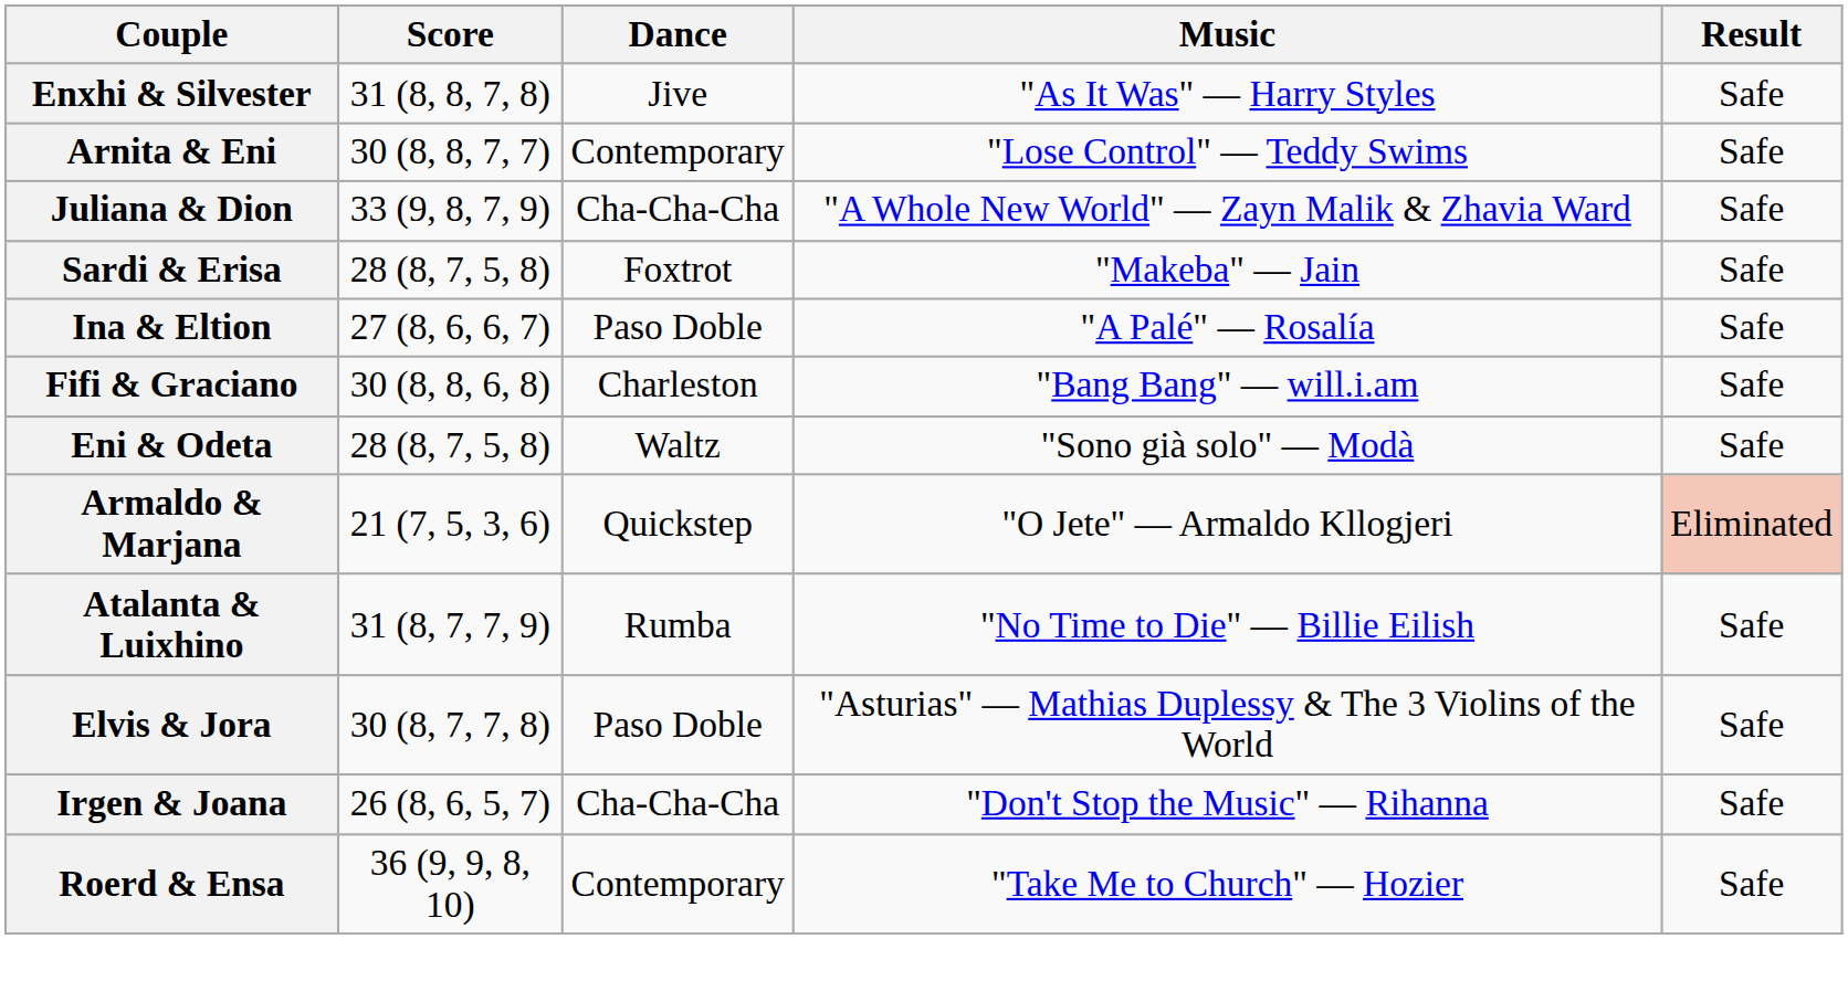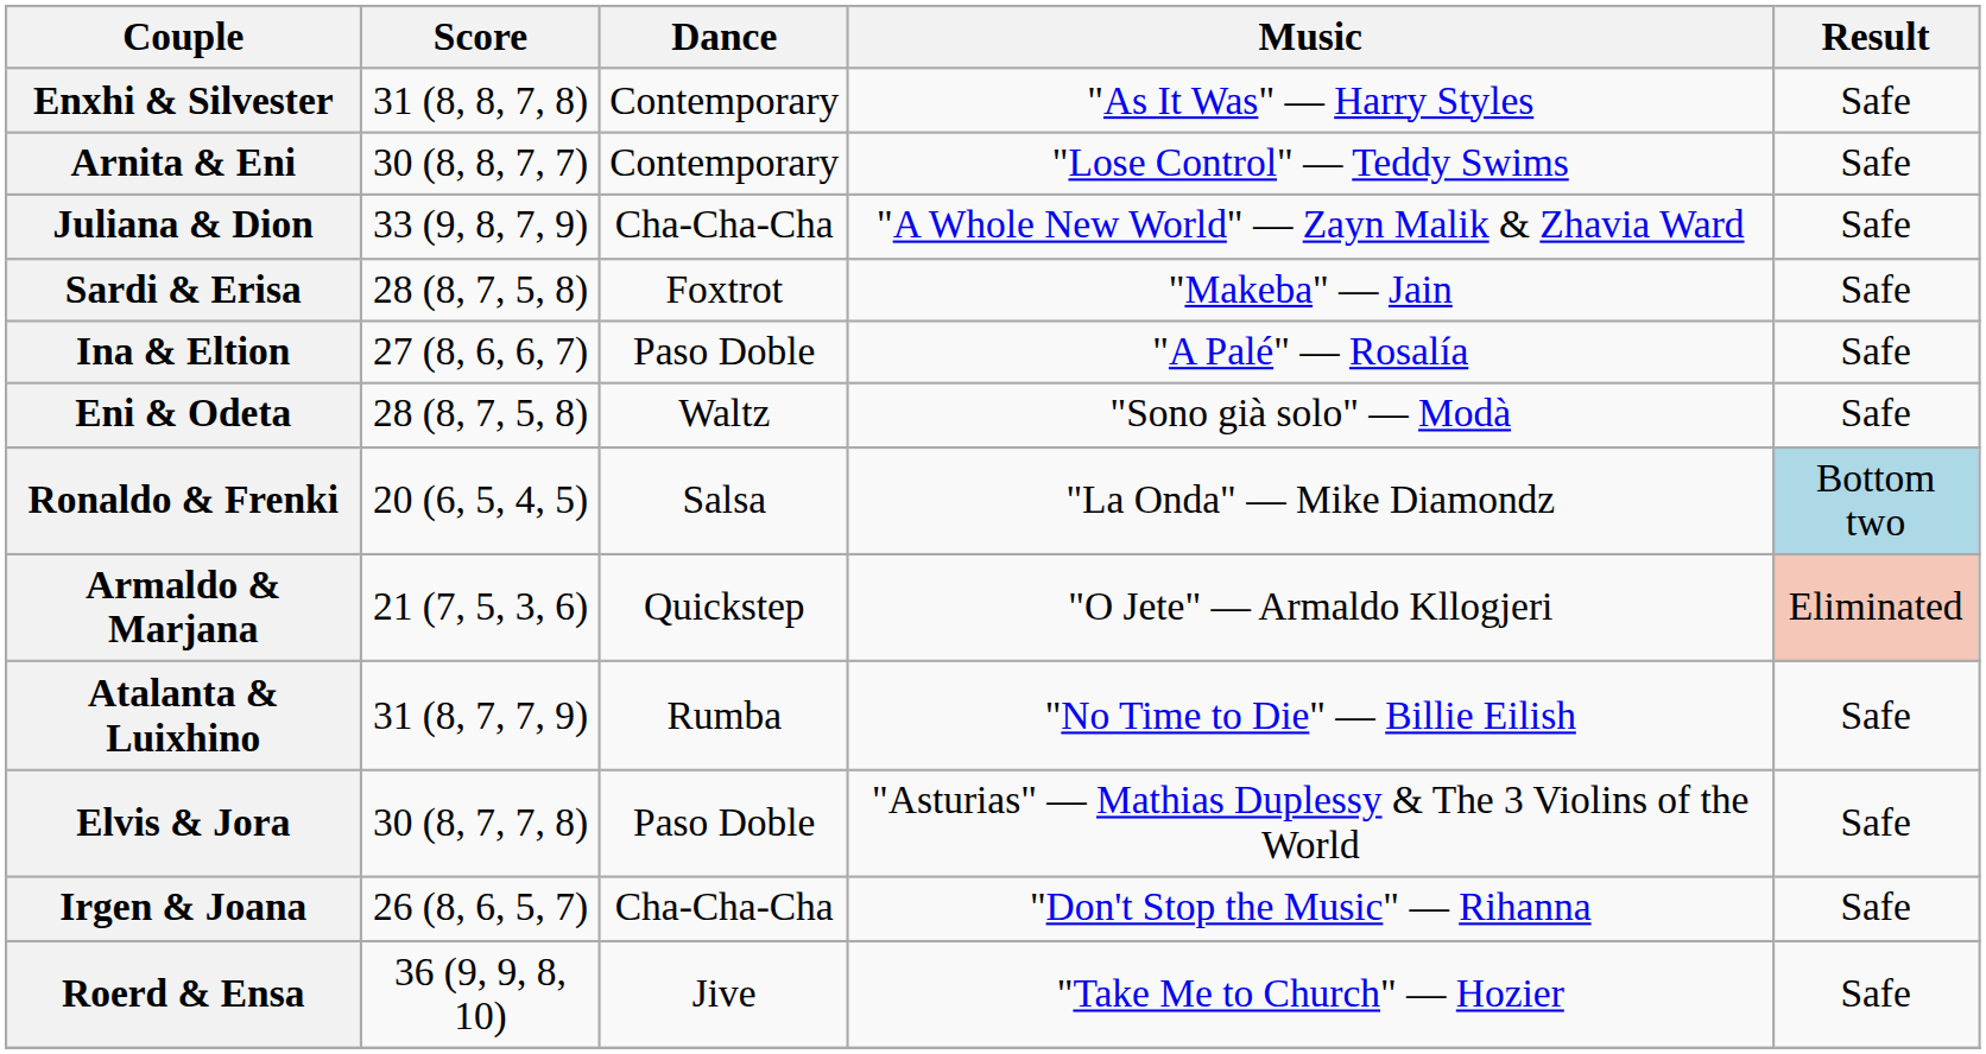 <table class="wikitable sortable" style="text-align:center; width: 90%">
 <tr>
 <th scope="col">Couple</th>
 <th scope="col">Score</th>
 <th scope="col" class="unsortable">Dance</th>
 <th scope="col" class="unsortable">Music</th>
 <th scope="col" class="unsortable">Result</th>
 </tr>
 <tr>
 <th scope="row">Enxhi & Silvester</th>
 <td>31 (8, 8, 7, 8)</td>
-<td>Jive</td>
+<td>Contemporary</td>
 <td>"<a href='#'>As It Was</a>" — <a href='#'>Harry Styles</a></td>
 <td>Safe</td>
 </tr>
 <tr>
 <th scope="row">Arnita & Eni</th>
 <td>30 (8, 8, 7, 7)</td>
 <td>Contemporary</td>
 <td>"<a href='#'>Lose Control</a>" — <a href='#'>Teddy Swims</a></td>
 <td>Safe</td>
 </tr>
 <tr>
 <th scope="row">Juliana & Dion</th>
 <td>33 (9, 8, 7, 9)</td>
 <td>Cha-Cha-Cha</td>
 <td>"<a href='#'>A Whole New World</a>" — <a href='#'>Zayn Malik</a> & <a href='#'>Zhavia Ward</a></td>
 <td>Safe</td>
 </tr>
 <tr>
 <th scope="row">Sardi & Erisa</th>
 <td>28 (8, 7, 5, 8)</td>
 <td>Foxtrot</td>
 <td>"<a href='#'>Makeba</a>" — <a href='#'>Jain</a></td>
 <td>Safe</td>
 </tr>
 <tr>
 <th scope="row">Ina & Eltion</th>
 <td>27 (8, 6, 6, 7)</td>
 <td>Paso Doble</td>
 <td>"<a href='#'>A Palé</a>" — <a href='#'>Rosalía</a></td>
 <td>Safe</td>
 </tr>
 <tr>
-<th scope="row">Fifi & Graciano</th>
-<td>30 (8, 8, 6, 8)</td>
-<td>Charleston</td>
-<td>"<a href='#'>Bang Bang</a>" — <a href='#'>will.i.am</a></td>
-<td>Safe</td>
-</tr>
-<tr>
 <th scope="row">Eni & Odeta</th>
 <td>28 (8, 7, 5, 8)</td>
 <td>Waltz</td>
 <td>"Sono già solo" — <a href='#'>Modà</a></td>
 <td>Safe</td>
+</tr>
+<tr>
+<th scope="row">Ronaldo & Frenki</th>
+<td>20 (6, 5, 4, 5)</td>
+<td>Salsa</td>
+<td>"La Onda" — Mike Diamondz</td>
+<td bgcolor=lightblue>Bottom two</td>
 </tr>
 <tr>
 <th scope="row">Armaldo & Marjana</th>
 <td>21 (7, 5, 3, 6)</td>
 <td>Quickstep</td>
 <td>"O Jete" — Armaldo Kllogjeri</td>
 <td bgcolor= f4c7b8>Eliminated</td>
 </tr>
 <tr>
 <th scope="row">Atalanta & Luixhino</th>
 <td>31 (8, 7, 7, 9)</td>
 <td>Rumba</td>
 <td>"<a href='#'>No Time to Die</a>" — <a href='#'>Billie Eilish</a></td>
 <td>Safe</td>
 </tr>
 <tr>
 <th scope="row">Elvis & Jora</th>
 <td>30 (8, 7, 7, 8)</td>
 <td>Paso Doble</td>
 <td>"Asturias" — <a href='#'>Mathias Duplessy</a> & The 3 Violins of the World</td>
 <td>Safe</td>
 </tr>
 <tr>
 <th scope="row">Irgen & Joana</th>
 <td>26 (8, 6, 5, 7)</td>
 <td>Cha-Cha-Cha</td>
 <td>"<a href='#'>Don't Stop the Music</a>" — <a href='#'>Rihanna</a></td>
 <td>Safe</td>
 </tr>
 <tr>
 <th scope="row">Roerd & Ensa</th>
 <td>36 (9, 9, 8, 10)</td>
-<td>Contemporary</td>
+<td>Jive</td>
 <td>"<a href='#'>Take Me to Church</a>" — <a href='#'>Hozier</a></td>
 <td>Safe</td>
 </tr>
 <tr>
 </tr>
 </table>
